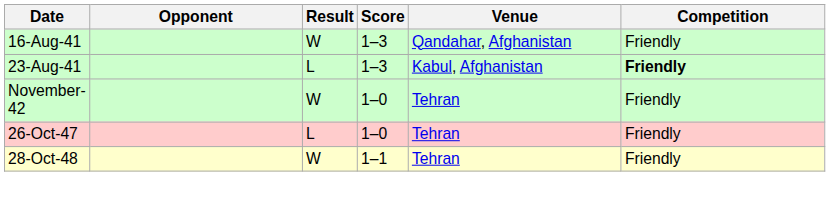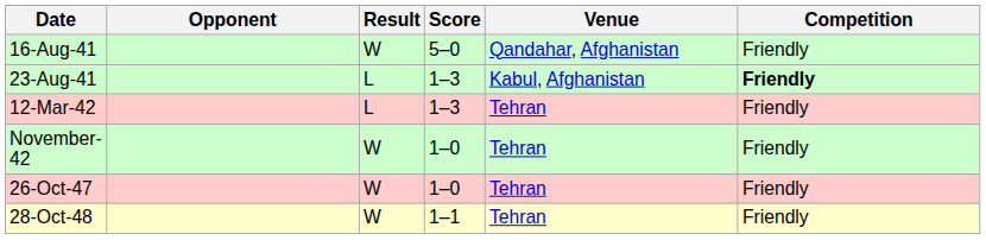 <table class="wikitable">
 <tr>
 <th width=70>Date</th>
 <th width=210>Opponent</th>
 <th>Result</th>
 <th>Score</th>
 <th width=210>Venue</th>
 <th width=200>Competition</th>
 </tr>
 <tr bgcolor=#CCFFCC>
 <td>16-Aug-41</td>
 <td></td>
 <td>W</td>
-<td>1–3</td>
+<td>5–0</td>
 <td><a href='#'>Qandahar</a>, <a href='#'>Afghanistan</a></td>
 <td>Friendly</td>
 </tr>
 <tr bgcolor=#CCFFCC>
 <td>23-Aug-41</td>
 <td></td>
 <td>L</td>
 <td>1–3</td>
 <td><a href='#'>Kabul</a>, <a href='#'>Afghanistan</a></td>
 <td><strong>Friendly</strong></td>
+</tr>
+<tr bgcolor=#FFCCCC>
+<td>12-Mar-42</td>
+<td></td>
+<td>L</td>
+<td>1–3</td>
+<td><a href='#'>Tehran</a></td>
+<td>Friendly</td>
 </tr>
 <tr bgcolor=#CCFFCC>
 <td>November-42</td>
 <td></td>
 <td>W</td>
 <td>1–0</td>
 <td><a href='#'>Tehran</a></td>
 <td>Friendly</td>
 </tr>
 <tr bgcolor=#FFCCCC>
 <td>26-Oct-47</td>
 <td></td>
-<td>L</td>
+<td>W</td>
 <td>1–0</td>
 <td><a href='#'>Tehran</a></td>
 <td>Friendly</td>
 </tr>
 <tr bgcolor=#FFFFCC>
 <td>28-Oct-48</td>
 <td></td>
 <td>W</td>
 <td>1–1</td>
 <td><a href='#'>Tehran</a></td>
 <td>Friendly</td>
 </tr>
 </table>
